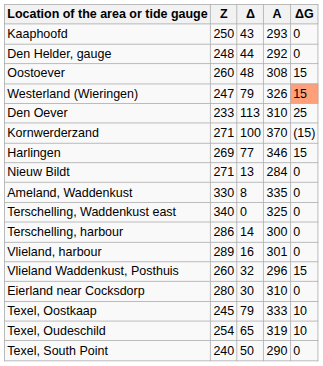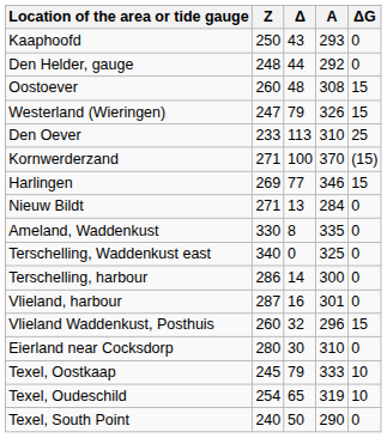 <table class="wikitable sortable">
 <tr>
 <th>Location of the area or tide gauge</th>
 <th>Z</th>
 <th>Δ</th>
 <th>A</th>
 <th>ΔG</th>
 </tr>
 <tr>
 <td>Kaaphoofd</td>
 <td>250</td>
 <td>43</td>
 <td>293</td>
 <td>0</td>
 </tr>
 <tr>
 <td>Den Helder, gauge</td>
 <td>248</td>
 <td>44</td>
 <td>292</td>
 <td>0</td>
 </tr>
 <tr>
 <td>Oostoever</td>
 <td>260</td>
 <td>48</td>
 <td>308</td>
 <td>15</td>
 </tr>
 <tr>
 <td>Westerland (Wieringen)</td>
 <td>247</td>
 <td>79</td>
 <td>326</td>
-<td style="background: lightsalmon;">15</td>
+<td>15</td>
 </tr>
 <tr>
 <td>Den Oever</td>
 <td>233</td>
 <td>113</td>
 <td>310</td>
 <td>25</td>
 </tr>
 <tr>
 <td>Kornwerderzand</td>
 <td>271</td>
 <td>100</td>
 <td>370</td>
 <td>(15)</td>
 </tr>
 <tr>
 <td>Harlingen</td>
 <td>269</td>
 <td>77</td>
 <td>346</td>
 <td>15</td>
 </tr>
 <tr>
 <td>Nieuw Bildt</td>
 <td>271</td>
 <td>13</td>
 <td>284</td>
 <td>0</td>
 </tr>
 <tr>
 <td>Ameland, Waddenkust</td>
 <td>330</td>
 <td>8</td>
 <td>335</td>
 <td>0</td>
 </tr>
 <tr>
 <td>Terschelling, Waddenkust east</td>
 <td>340</td>
 <td>0</td>
 <td>325</td>
 <td>0</td>
 </tr>
 <tr>
 <td>Terschelling, harbour</td>
 <td>286</td>
 <td>14</td>
 <td>300</td>
 <td>0</td>
 </tr>
 <tr>
 <td>Vlieland, harbour</td>
-<td>289</td>
+<td>287</td>
 <td>16</td>
 <td>301</td>
 <td>0</td>
 </tr>
 <tr>
 <td>Vlieland Waddenkust, Posthuis</td>
 <td>260</td>
 <td>32</td>
 <td>296</td>
 <td>15</td>
 </tr>
 <tr>
 <td>Eierland near Cocksdorp</td>
 <td>280</td>
 <td>30</td>
 <td>310</td>
 <td>0</td>
 </tr>
 <tr>
 <td>Texel, Oostkaap</td>
 <td>245</td>
 <td>79</td>
 <td>333</td>
 <td>10</td>
 </tr>
 <tr>
 <td>Texel, Oudeschild</td>
 <td>254</td>
 <td>65</td>
 <td>319</td>
 <td>10</td>
 </tr>
 <tr>
 <td>Texel, South Point</td>
 <td>240</td>
 <td>50</td>
 <td>290</td>
 <td>0</td>
 </tr>
 </table>
